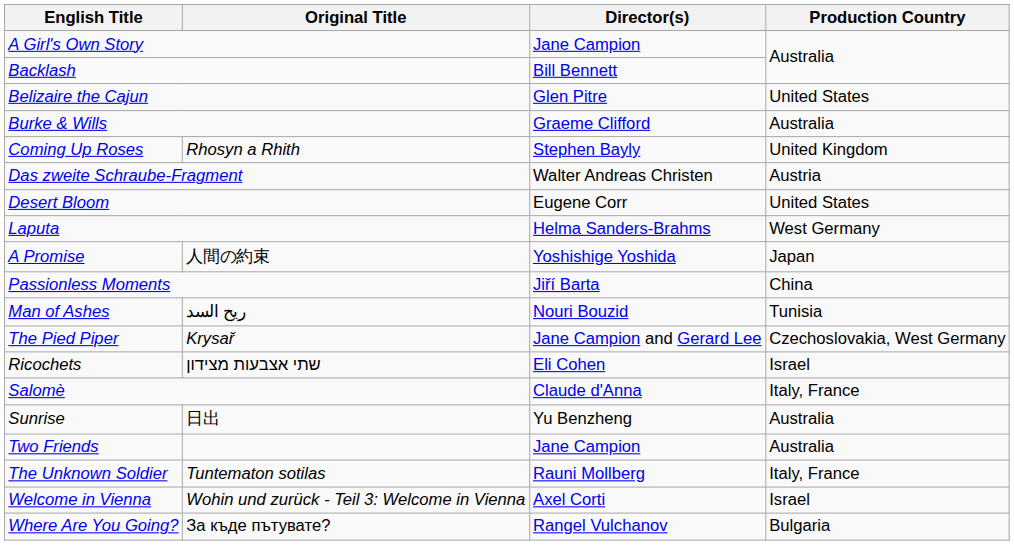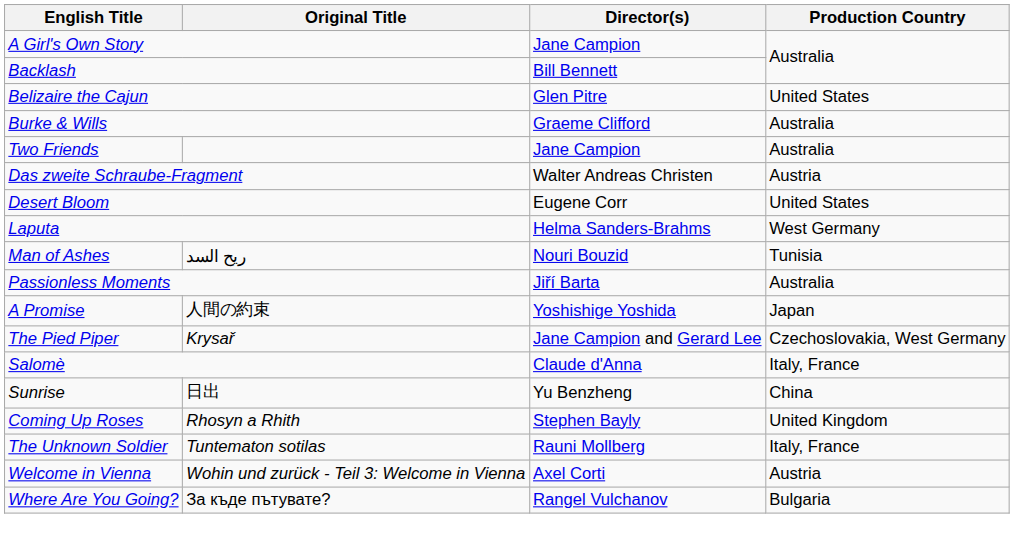 <table class="wikitable">
 <tr>
 <th>English Title</th>
 <th>Original Title</th>
 <th>Director(s)</th>
 <th>Production Country</th>
 </tr>
 <tr>
 <td colspan="2"><em><a href='#'>A Girl's Own Story</a></em></td>
 <td><a href='#'>Jane Campion</a></td>
 <td rowspan="2">Australia</td>
 </tr>
 <tr>
 <td colspan="2"><em><a href='#'>Backlash</a></em></td>
 <td><a href='#'>Bill Bennett</a></td>
 </tr>
 <tr>
 <td colspan="2"><em><a href='#'>Belizaire the Cajun</a></em></td>
 <td><a href='#'>Glen Pitre</a></td>
 <td>United States</td>
 </tr>
 <tr>
 <td colspan="2"><em><a href='#'>Burke & Wills</a></em></td>
 <td><a href='#'>Graeme Clifford</a></td>
 <td>Australia</td>
 </tr>
 <tr>
-<td><a href='#'><em>Coming Up Roses</em></a></td>
-<td><em>Rhosyn a Rhith</em></td>
-<td><a href='#'>Stephen Bayly</a></td>
-<td>United Kingdom</td>
+<td><em><a href='#'>Two Friends</a></em></td>
+<td></td>
+<td><a href='#'>Jane Campion</a></td>
+<td>Australia</td>
 </tr>
 <tr>
 <td colspan="2"><em><a href='#'>Das zweite Schraube-Fragment</a></em></td>
 <td>Walter Andreas Christen</td>
 <td>Austria</td>
 </tr>
 <tr>
 <td colspan="2"><em><a href='#'>Desert Bloom</a></em></td>
 <td>Eugene Corr</td>
 <td>United States</td>
 </tr>
 <tr>
 <td colspan="2"><em><a href='#'>Laputa</a></em></td>
 <td><a href='#'>Helma Sanders-Brahms</a></td>
 <td>West Germany</td>
 </tr>
 <tr>
+<td><em><a href='#'>Man of Ashes</a></em></td>
+<td>ريح السد</td>
+<td><a href='#'>Nouri Bouzid</a></td>
+<td>Tunisia</td>
+</tr>
+<tr>
+<td colspan="2"><em><a href='#'>Passionless Moments</a></em></td>
+<td><a href='#'>Jiří Barta</a></td>
+<td>Australia</td>
+</tr>
+<tr>
 <td><em><a href='#'>A Promise</a></em></td>
 <td>人間の約束</td>
 <td><a href='#'>Yoshishige Yoshida</a></td>
 <td>Japan</td>
 </tr>
 <tr>
-<td colspan="2"><em><a href='#'>Passionless Moments</a></em></td>
-<td><a href='#'>Jiří Barta</a></td>
-<td>China</td>
-</tr>
-<tr>
-<td><em><a href='#'>Man of Ashes</a></em></td>
-<td>ريح السد</td>
-<td><a href='#'>Nouri Bouzid</a></td>
-<td>Tunisia</td>
-</tr>
-<tr>
 <td><em><a href='#'>The Pied Piper</a></em></td>
 <td><em>Krysař</em></td>
 <td><a href='#'>Jane Campion</a> and <a href='#'>Gerard Lee</a></td>
 <td>Czechoslovakia, West Germany</td>
-</tr>
-<tr>
-<td><em>Ricochets</em></td>
-<td>שתי אצבעות מצידון</td>
-<td><a href='#'>Eli Cohen</a></td>
-<td>Israel</td>
 </tr>
 <tr>
 <td colspan="2"><em><a href='#'>Salomè</a></em></td>
 <td><a href='#'>Claude d'Anna</a></td>
 <td>Italy, France</td>
 </tr>
 <tr>
 <td><em>Sunrise</em></td>
 <td>日出</td>
 <td>Yu Benzheng</td>
-<td>Australia</td>
+<td>China</td>
 </tr>
 <tr>
-<td><em><a href='#'>Two Friends</a></em></td>
-<td></td>
-<td><a href='#'>Jane Campion</a></td>
-<td>Australia</td>
+<td><a href='#'><em>Coming Up Roses</em></a></td>
+<td><em>Rhosyn a Rhith</em></td>
+<td><a href='#'>Stephen Bayly</a></td>
+<td>United Kingdom</td>
 </tr>
 <tr>
 <td><em><a href='#'>The Unknown Soldier</a></em></td>
 <td><em>Tuntematon sotilas</em></td>
 <td><a href='#'>Rauni Mollberg</a></td>
 <td>Italy, France</td>
 </tr>
 <tr>
 <td><em><a href='#'>Welcome in Vienna</a></em></td>
 <td><em>Wohin und zurück - Teil 3: Welcome in Vienna</em></td>
 <td><a href='#'>Axel Corti</a></td>
-<td>Israel</td>
+<td>Austria</td>
 </tr>
 <tr>
 <td><em><a href='#'>Where Are You Going?</a></em></td>
 <td>За къде пътувате?</td>
 <td><a href='#'>Rangel Vulchanov</a></td>
 <td>Bulgaria</td>
 </tr>
 </table>
